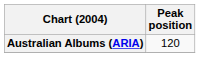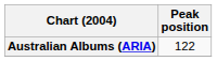 <table class="wikitable sortable plainrowheaders" style="text-align:center">
 <tr>
 <th scope="col">Chart (2004)</th>
 <th scope="col">Peak<br>position</th>
 </tr>
 <tr>
 <th scope="row">Australian Albums (<a href='#'>ARIA</a>)</th>
-<td>120</td>
+<td>122</td>
 </tr>
 <tr>
 </tr>
 </table>
